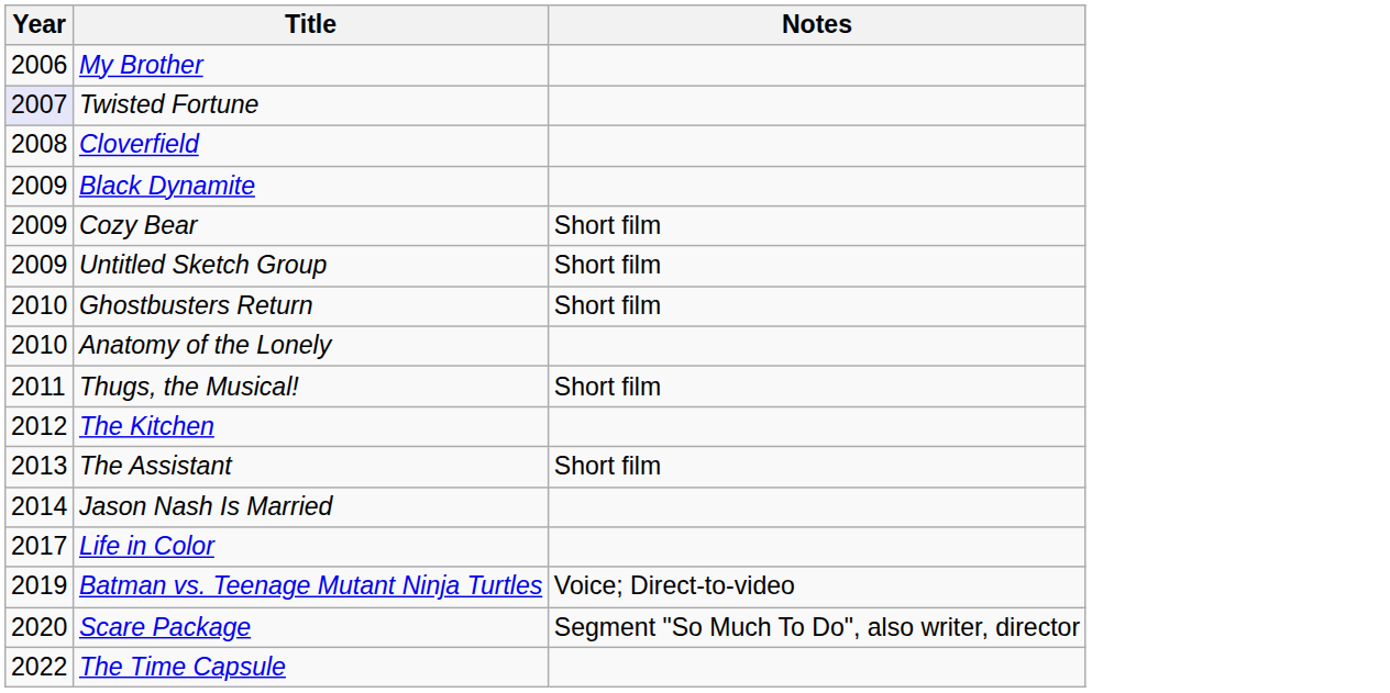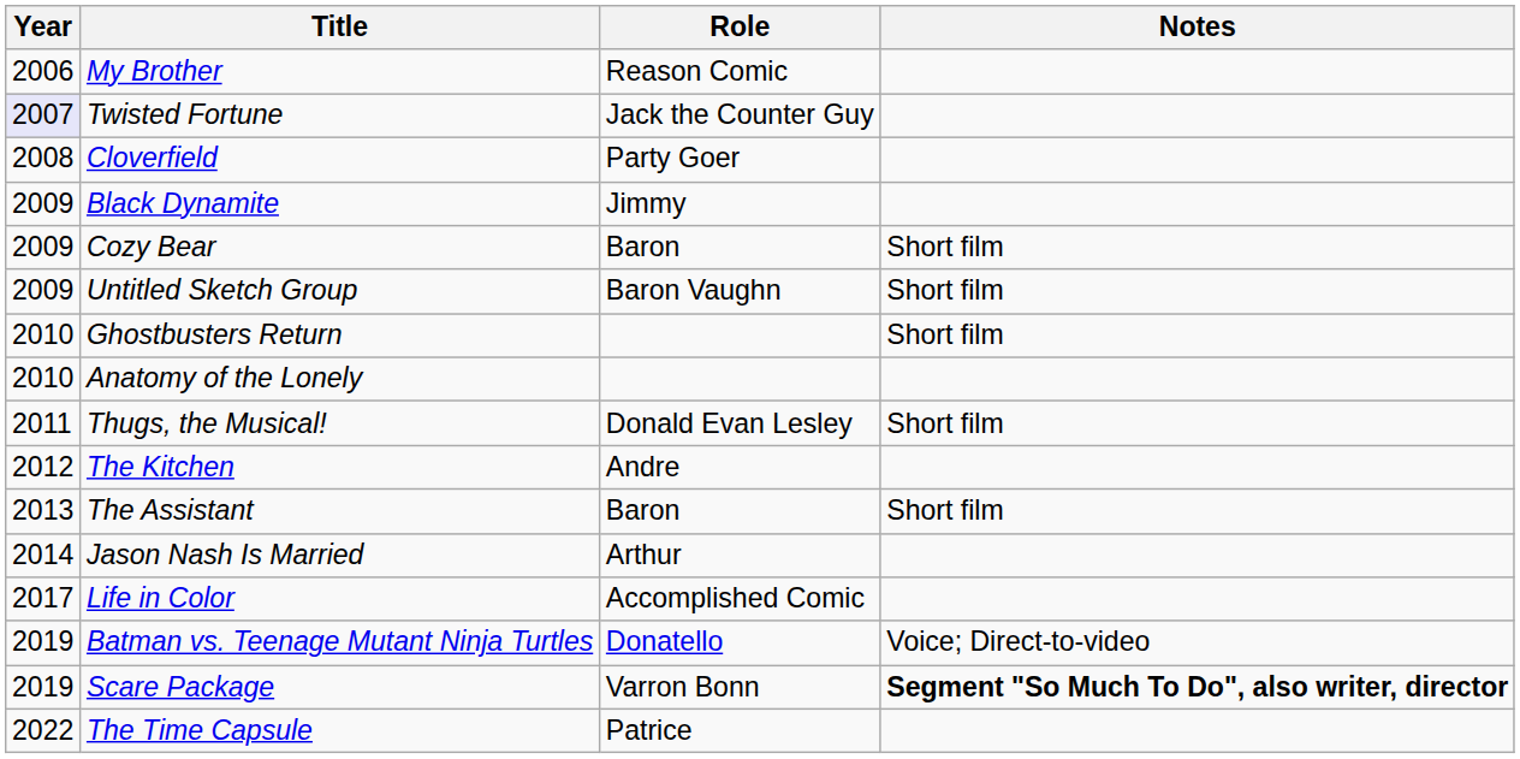 <table class="wikitable sortable">
 <tr>
 <th>Year</th>
 <th>Title</th>
+<th>Role</th>
 <th>Notes</th>
 </tr>
 <tr>
 <td>2006</td>
 <td><em><a href='#'>My Brother</a></em></td>
+<td>Reason Comic</td>
 <td></td>
 </tr>
 <tr>
 <td style="background: lavender;">2007</td>
 <td><em>Twisted Fortune</em></td>
+<td>Jack the Counter Guy</td>
 <td></td>
 </tr>
 <tr>
 <td>2008</td>
 <td><em><a href='#'>Cloverfield</a></em></td>
+<td>Party Goer</td>
 <td></td>
 </tr>
 <tr>
 <td>2009</td>
 <td><em><a href='#'>Black Dynamite</a></em></td>
+<td>Jimmy</td>
 <td></td>
 </tr>
 <tr>
 <td>2009</td>
 <td><em>Cozy Bear</em></td>
+<td>Baron</td>
 <td>Short film</td>
 </tr>
 <tr>
 <td>2009</td>
 <td><em>Untitled Sketch Group</em></td>
+<td>Baron Vaughn</td>
 <td>Short film</td>
 </tr>
 <tr>
 <td>2010</td>
 <td><em>Ghostbusters Return</em></td>
+<td></td>
 <td>Short film</td>
 </tr>
 <tr>
 <td>2010</td>
 <td><em>Anatomy of the Lonely</em></td>
 <td></td>
+<td></td>
 </tr>
 <tr>
 <td>2011</td>
 <td><em>Thugs, the Musical!</em></td>
+<td>Donald Evan Lesley</td>
 <td>Short film</td>
 </tr>
 <tr>
 <td>2012</td>
 <td><em><a href='#'>The Kitchen</a></em></td>
+<td>Andre</td>
 <td></td>
 </tr>
 <tr>
 <td>2013</td>
 <td><em>The Assistant</em></td>
+<td>Baron</td>
 <td>Short film</td>
 </tr>
 <tr>
 <td>2014</td>
 <td><em>Jason Nash Is Married</em></td>
+<td>Arthur</td>
 <td></td>
 </tr>
 <tr>
 <td>2017</td>
 <td><em><a href='#'>Life in Color</a></em></td>
+<td>Accomplished Comic</td>
 <td></td>
 </tr>
 <tr>
 <td>2019</td>
 <td><em><a href='#'>Batman vs. Teenage Mutant Ninja Turtles</a></em></td>
+<td><a href='#'>Donatello</a></td>
 <td>Voice; Direct-to-video</td>
 </tr>
 <tr>
-<td>2020</td>
+<td>2019</td>
 <td><em><a href='#'>Scare Package</a></em></td>
-<td>Segment "So Much To Do", also writer, director</td>
+<td>Varron Bonn</td>
+<td><strong>Segment "So Much To Do", also writer, director</strong></td>
 </tr>
 <tr>
 <td>2022</td>
 <td><em><a href='#'>The Time Capsule</a></em></td>
+<td>Patrice</td>
 <td></td>
 </tr>
 </table>
